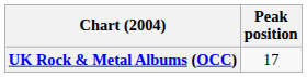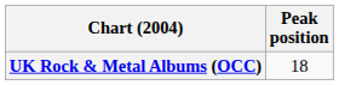 <table class="wikitable plainrowheaders" style="text-align:center">
 <tr>
 <th scope="col">Chart (2004)</th>
 <th scope="col">Peak<br>position</th>
 </tr>
 <tr>
 <th scope="row"><a href='#'>UK Rock & Metal Albums</a> (<a href='#'>OCC</a>)</th>
-<td>17</td>
+<td>18</td>
 </tr>
 </table>
